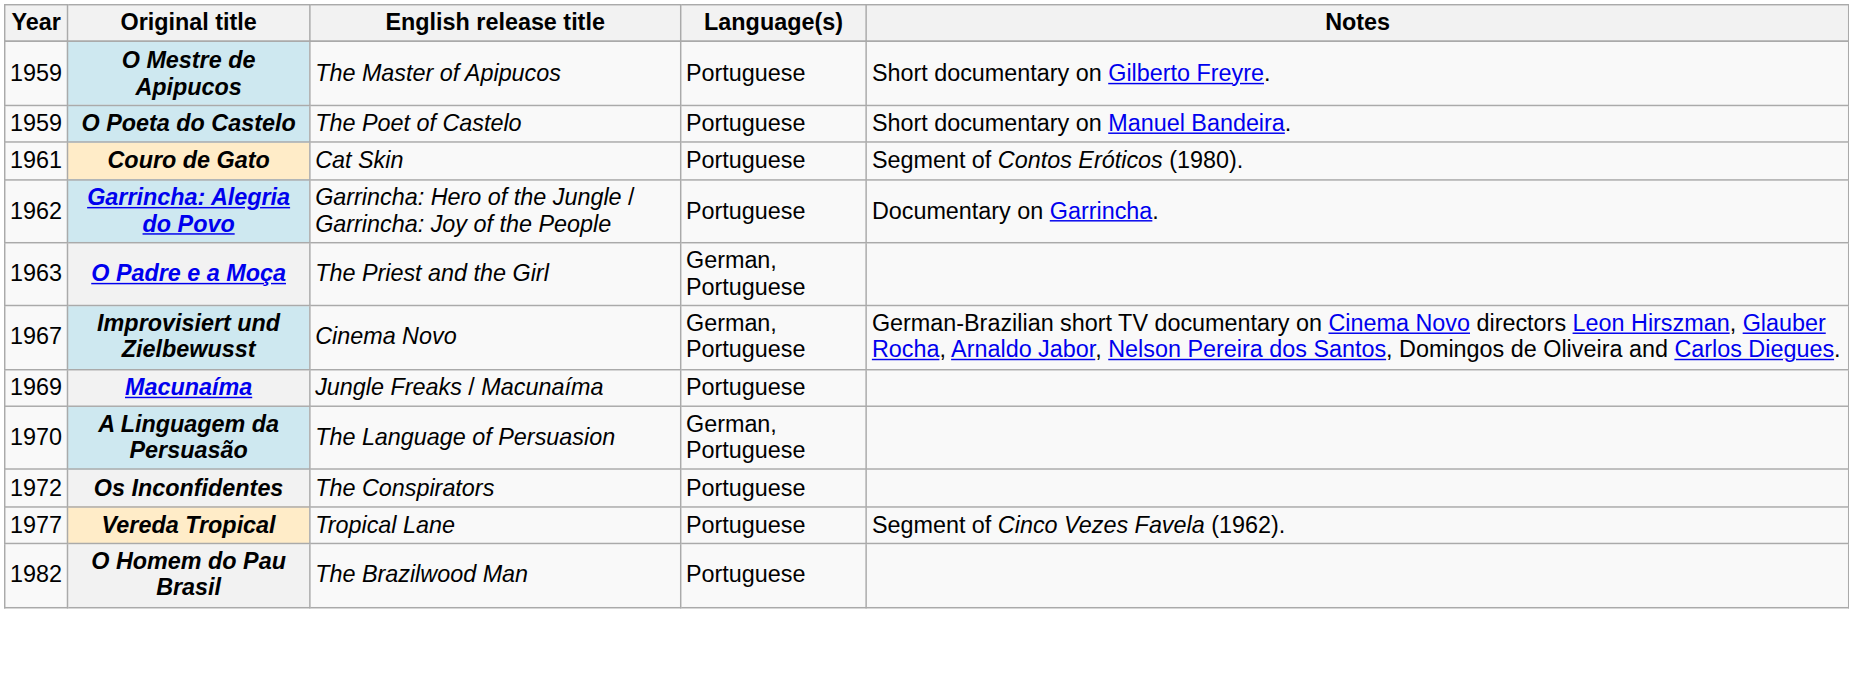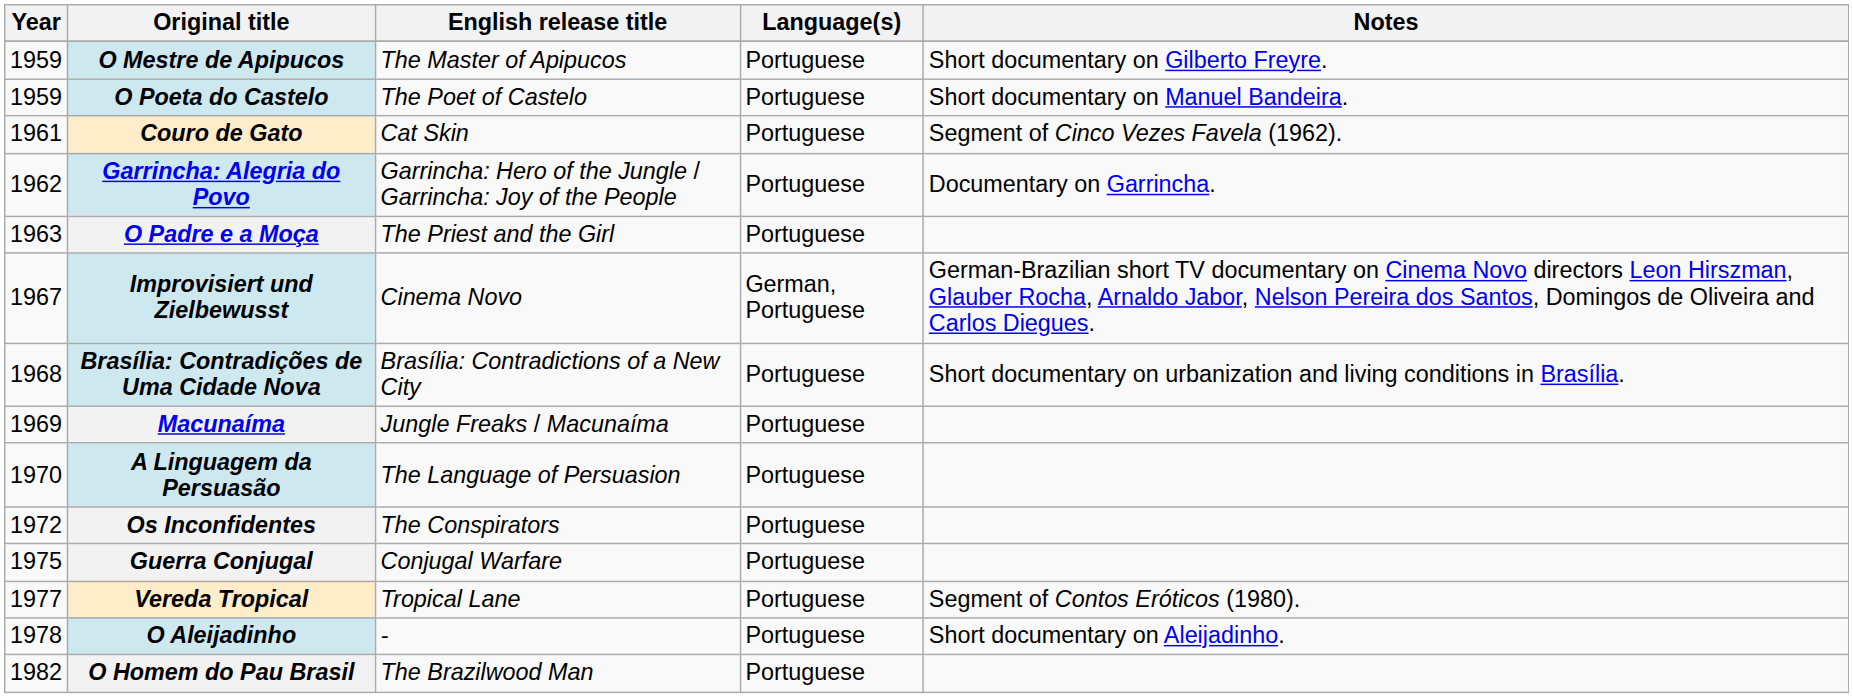 <table class="wikitable plainrowheaders sortable" style="width:100%;">
 <tr>
 <th scope="col">Year</th>
 <th scope="col">Original title</th>
 <th scope="col">English release title</th>
 <th scope="col">Language(s)</th>
 <th scope="col">Notes</th>
 </tr>
 <tr>
 </tr>
 <tr>
 <td style="text-align:center;">1959</td>
 <th scope="row" style="background-color:#CEE8F0;"><em>O Mestre de Apipucos</em> </th>
 <td><em>The Master of Apipucos</em></td>
 <td>Portuguese</td>
 <td>Short documentary on <a href='#'>Gilberto Freyre</a>.</td>
 </tr>
 <tr>
 <td style="text-align:center;">1959</td>
 <th scope="row" style="background-color:#CEE8F0;"><em>O Poeta do Castelo</em> </th>
 <td><em>The Poet of Castelo</em></td>
 <td>Portuguese</td>
 <td>Short documentary on <a href='#'>Manuel Bandeira</a>.</td>
 </tr>
 <tr>
 <td style="text-align:center;">1961</td>
 <th scope="row" style="background-color:#FFECC8;"><em>Couro de Gato</em> </th>
 <td><em>Cat Skin</em></td>
 <td>Portuguese</td>
-<td>Segment of <em>Contos Eróticos</em> (1980).</td>
+<td>Segment of <em>Cinco Vezes Favela</em> (1962).</td>
 </tr>
 <tr>
 <td style="text-align:center;">1962</td>
 <th scope="row" style="background-color:#CEE8F0;"><em><a href='#'>Garrincha: Alegria do Povo</a></em> </th>
 <td><em>Garrincha: Hero of the Jungle</em> / <em>Garrincha: Joy of the People</em></td>
 <td>Portuguese</td>
 <td>Documentary on <a href='#'>Garrincha</a>.</td>
 </tr>
 <tr>
 <td style="text-align:center;">1963</td>
 <th scope="row"><em><a href='#'>O Padre e a Moça</a></em></th>
 <td><em>The Priest and the Girl</em></td>
-<td>German, Portuguese</td>
+<td>Portuguese</td>
 <td></td>
 </tr>
 <tr>
 <td style="text-align:center;">1967</td>
 <th scope="row" style="background-color:#CEE8F0;"><em>Improvisiert und Zielbewusst</em> </th>
 <td><em>Cinema Novo</em></td>
 <td>German, Portuguese</td>
 <td>German-Brazilian short TV documentary on <a href='#'>Cinema Novo</a> directors <a href='#'>Leon Hirszman</a>, <a href='#'>Glauber Rocha</a>, <a href='#'>Arnaldo Jabor</a>, <a href='#'>Nelson Pereira dos Santos</a>, Domingos de Oliveira and <a href='#'>Carlos Diegues</a>.</td>
+</tr>
+<tr>
+<td style="text-align:center;">1968</td>
+<th scope="row" style="background-color:#CEE8F0;"><em>Brasília: Contradições de Uma Cidade Nova</em> </th>
+<td><em>Brasília: Contradictions of a New City</em></td>
+<td>Portuguese</td>
+<td>Short documentary on urbanization and living conditions in <a href='#'>Brasília</a>.</td>
 </tr>
 <tr>
 <td style="text-align:center;">1969</td>
 <th scope="row"><em><a href='#'>Macunaíma</a></em></th>
 <td><em>Jungle Freaks</em> / <em>Macunaíma</em></td>
 <td>Portuguese</td>
 <td></td>
 </tr>
 <tr>
 <td style="text-align:center;">1970</td>
 <th scope="row" style="background-color:#CEE8F0;"><em>A Linguagem da Persuasão</em> </th>
 <td><em>The Language of Persuasion</em></td>
-<td>German, Portuguese</td>
+<td>Portuguese</td>
 <td></td>
 </tr>
 <tr>
 <td style="text-align:center;">1972</td>
 <th scope="row"><em>Os Inconfidentes</em></th>
 <td><em>The Conspirators</em></td>
 <td>Portuguese</td>
 <td></td>
 </tr>
 <tr>
+<td style="text-align:center;">1975</td>
+<th scope="row"><em>Guerra Conjugal</em></th>
+<td><em>Conjugal Warfare</em></td>
+<td>Portuguese</td>
+<td></td>
+</tr>
+<tr>
 <td style="text-align:center;">1977</td>
 <th scope="row" style="background-color:#FFECC8;"><em>Vereda Tropical</em> </th>
 <td><em>Tropical Lane</em></td>
 <td>Portuguese</td>
-<td>Segment of <em>Cinco Vezes Favela</em> (1962).</td>
+<td>Segment of <em>Contos Eróticos</em> (1980).</td>
+</tr>
+<tr>
+<td style="text-align:center;">1978</td>
+<th scope="row" style="background-color:#CEE8F0;"><em>O Aleijadinho</em> </th>
+<td><em>-</em></td>
+<td>Portuguese</td>
+<td>Short documentary on <a href='#'>Aleijadinho</a>.</td>
 </tr>
 <tr>
 <td style="text-align:center;">1982</td>
 <th scope="row"><em>O Homem do Pau Brasil</em></th>
 <td><em>The Brazilwood Man</em></td>
 <td>Portuguese</td>
 <td></td>
 </tr>
 </table>
